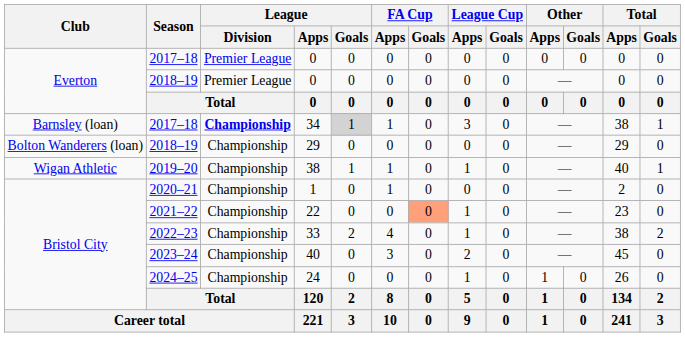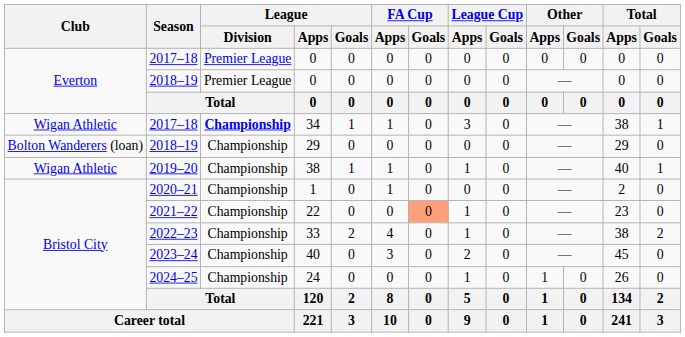 <table class="wikitable" style="text-align:center">
 <tr>
 <th rowspan="2">Club</th>
 <th rowspan="2">Season</th>
 <th colspan="3">League</th>
 <th colspan="2"><a href='#'>FA Cup</a></th>
 <th colspan="2"><a href='#'>League Cup</a></th>
 <th colspan="2">Other</th>
 <th colspan="2">Total</th>
 </tr>
 <tr>
 <th>Division</th>
 <th>Apps</th>
 <th>Goals</th>
 <th>Apps</th>
 <th>Goals</th>
 <th>Apps</th>
 <th>Goals</th>
 <th>Apps</th>
 <th>Goals</th>
 <th>Apps</th>
 <th>Goals</th>
 </tr>
 <tr>
 <td rowspan=3><a href='#'>Everton</a></td>
 <td><a href='#'>2017–18</a></td>
 <td><a href='#'>Premier League</a></td>
 <td>0</td>
 <td>0</td>
 <td>0</td>
 <td>0</td>
 <td>0</td>
 <td>0</td>
 <td>0</td>
 <td>0</td>
 <td>0</td>
 <td>0</td>
 </tr>
 <tr>
 <td><a href='#'>2018–19</a></td>
 <td>Premier League</td>
 <td>0</td>
 <td>0</td>
 <td>0</td>
 <td>0</td>
 <td>0</td>
 <td>0</td>
 <td colspan=2>—</td>
 <td>0</td>
 <td>0</td>
 </tr>
 <tr>
 <th colspan="2">Total</th>
 <th>0</th>
 <th>0</th>
 <th>0</th>
 <th>0</th>
 <th>0</th>
 <th>0</th>
 <th>0</th>
 <th>0</th>
 <th>0</th>
 <th>0</th>
 </tr>
 <tr>
-<td><a href='#'>Barnsley</a> (loan)</td>
+<td><a href='#'>Wigan Athletic</a></td>
 <td><a href='#'>2017–18</a></td>
 <td><strong><a href='#'>Championship</a></strong></td>
 <td>34</td>
-<td style="background: lightgrey;">1</td>
+<td>1</td>
 <td>1</td>
 <td>0</td>
 <td>3</td>
 <td>0</td>
 <td colspan=2>—</td>
 <td>38</td>
 <td>1</td>
 </tr>
 <tr>
 <td><a href='#'>Bolton Wanderers</a> (loan)</td>
 <td><a href='#'>2018–19</a></td>
 <td>Championship</td>
 <td>29</td>
 <td>0</td>
 <td>0</td>
 <td>0</td>
 <td>0</td>
 <td>0</td>
 <td colspan=2>—</td>
 <td>29</td>
 <td>0</td>
 </tr>
 <tr>
 <td><a href='#'>Wigan Athletic</a></td>
 <td><a href='#'>2019–20</a></td>
 <td>Championship</td>
 <td>38</td>
 <td>1</td>
 <td>1</td>
 <td>0</td>
 <td>1</td>
 <td>0</td>
 <td colspan=2>—</td>
 <td>40</td>
 <td>1</td>
 </tr>
 <tr>
 <td rowspan="6"><a href='#'>Bristol City</a></td>
 <td><a href='#'>2020–21</a></td>
 <td>Championship</td>
 <td>1</td>
 <td>0</td>
 <td>1</td>
 <td>0</td>
 <td>0</td>
 <td>0</td>
 <td colspan=2>—</td>
 <td>2</td>
 <td>0</td>
 </tr>
 <tr>
 <td><a href='#'>2021–22</a></td>
 <td>Championship</td>
 <td>22</td>
 <td>0</td>
 <td>0</td>
 <td style="background: lightsalmon;">0</td>
 <td>1</td>
 <td>0</td>
 <td colspan=2>—</td>
 <td>23</td>
 <td>0</td>
 </tr>
 <tr>
 <td><a href='#'>2022–23</a></td>
 <td>Championship</td>
 <td>33</td>
 <td>2</td>
 <td>4</td>
 <td>0</td>
 <td>1</td>
 <td>0</td>
 <td colspan="2">—</td>
 <td>38</td>
 <td>2</td>
 </tr>
 <tr>
 <td><a href='#'>2023–24</a></td>
 <td>Championship</td>
 <td>40</td>
 <td>0</td>
 <td>3</td>
 <td>0</td>
 <td>2</td>
 <td>0</td>
 <td colspan=2>—</td>
 <td>45</td>
 <td>0</td>
 </tr>
 <tr>
 <td><a href='#'>2024–25</a></td>
 <td>Championship</td>
 <td>24</td>
 <td>0</td>
 <td>0</td>
 <td>0</td>
 <td>1</td>
 <td>0</td>
 <td>1</td>
 <td>0</td>
 <td>26</td>
 <td>0</td>
 </tr>
 <tr>
 <th colspan="2">Total</th>
 <th>120</th>
 <th>2</th>
 <th>8</th>
 <th>0</th>
 <th>5</th>
 <th>0</th>
 <th>1</th>
 <th>0</th>
 <th>134</th>
 <th>2</th>
 </tr>
 <tr>
 <th colspan="3">Career total</th>
 <th>221</th>
 <th>3</th>
 <th>10</th>
 <th>0</th>
 <th>9</th>
 <th>0</th>
 <th>1</th>
 <th>0</th>
 <th>241</th>
 <th>3</th>
 </tr>
 </table>
